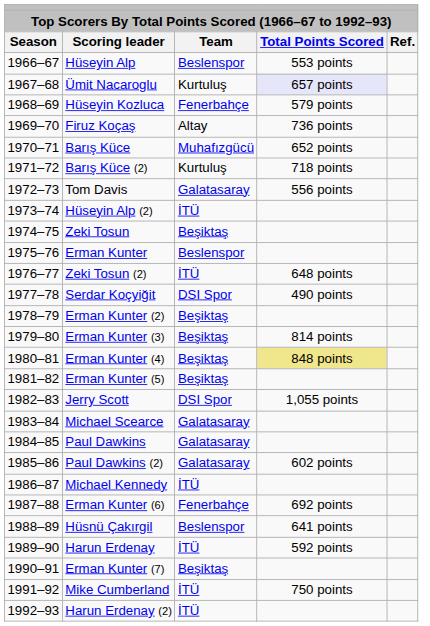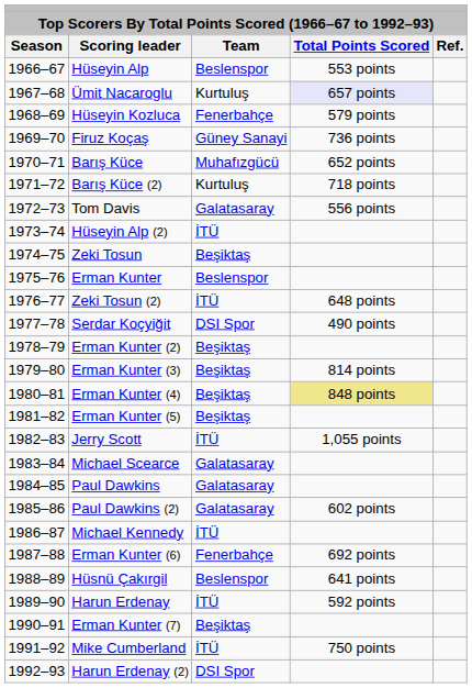 <table class="wikitable sortable">
 <tr>
 <th colspan="5" style="text-align:center;background-color:silver;"></th>
 </tr>
 <tr>
 <th colspan="5" style="text-align:center;background-color:silver;">Top Scorers By Total Points Scored (1966–67 to 1992–93)</th>
 </tr>
 <tr>
 <th>Season</th>
 <th>Scoring leader</th>
 <th>Team</th>
 <th><a href='#'>Total Points Scored</a></th>
 <th>Ref.</th>
 </tr>
 <tr>
 <td>1966–67</td>
 <td> <a href='#'>Hüseyin Alp</a></td>
 <td><a href='#'>Beslenspor</a></td>
 <td style="text-align:center;">553 points</td>
 <td></td>
 </tr>
 <tr>
 <td>1967–68</td>
 <td> <a href='#'>Ümit Nacaroglu</a></td>
 <td>Kurtuluş</td>
 <td style="background: lavender; text-align:center;">657 points</td>
 <td></td>
 </tr>
 <tr>
 <td>1968–69</td>
 <td> <a href='#'>Hüseyin Kozluca</a></td>
 <td><a href='#'>Fenerbahçe</a></td>
 <td style="text-align:center;">579 points</td>
 <td></td>
 </tr>
 <tr>
 <td>1969–70</td>
 <td> <a href='#'>Firuz Koçaş</a></td>
-<td>Altay</td>
+<td><a href='#'>Güney Sanayi</a></td>
 <td style="text-align:center;">736 points</td>
 <td></td>
 </tr>
 <tr>
 <td>1970–71</td>
 <td> <a href='#'>Barış Küce</a></td>
 <td><a href='#'>Muhafızgücü</a></td>
 <td style="text-align:center;">652 points</td>
 <td></td>
 </tr>
 <tr>
 <td>1971–72</td>
 <td> <a href='#'>Barış Küce</a> <small>(2)</small></td>
 <td>Kurtuluş</td>
 <td style="text-align:center;">718 points</td>
 <td></td>
 </tr>
 <tr>
 <td>1972–73</td>
 <td> Tom Davis</td>
 <td><a href='#'>Galatasaray</a></td>
 <td style="text-align:center;">556 points</td>
 <td></td>
 </tr>
 <tr>
 <td>1973–74</td>
 <td> <a href='#'>Hüseyin Alp</a> <small>(2)</small></td>
 <td><a href='#'>İTÜ</a></td>
 <td></td>
 <td></td>
 </tr>
 <tr>
 <td>1974–75</td>
 <td> <a href='#'>Zeki Tosun</a></td>
 <td><a href='#'>Beşiktaş</a></td>
 <td></td>
 <td></td>
 </tr>
 <tr>
 <td>1975–76</td>
 <td> <a href='#'>Erman Kunter</a></td>
 <td><a href='#'>Beslenspor</a></td>
 <td></td>
 <td></td>
 </tr>
 <tr>
 <td>1976–77</td>
 <td> <a href='#'>Zeki Tosun</a> <small>(2)</small></td>
 <td><a href='#'>İTÜ</a></td>
 <td style="text-align:center;">648 points</td>
 <td></td>
 </tr>
 <tr>
 <td>1977–78</td>
 <td> <a href='#'>Serdar Koçyiğit</a></td>
 <td><a href='#'>DSI Spor</a></td>
 <td style="text-align:center;">490 points</td>
 <td></td>
 </tr>
 <tr>
 <td>1978–79</td>
 <td> <a href='#'>Erman Kunter</a> <small>(2)</small></td>
 <td><a href='#'>Beşiktaş</a></td>
 <td></td>
 <td></td>
 </tr>
 <tr>
 <td>1979–80</td>
 <td> <a href='#'>Erman Kunter</a> <small>(3)</small></td>
 <td><a href='#'>Beşiktaş</a></td>
 <td style="text-align:center;">814 points</td>
 <td></td>
 </tr>
 <tr>
 <td>1980–81</td>
 <td> <a href='#'>Erman Kunter</a> <small>(4)</small></td>
 <td><a href='#'>Beşiktaş</a></td>
 <td style="background: khaki; text-align:center;">848 points</td>
 <td></td>
 </tr>
 <tr>
 <td>1981–82</td>
 <td> <a href='#'>Erman Kunter</a> <small>(5)</small></td>
 <td><a href='#'>Beşiktaş</a></td>
 <td></td>
 <td></td>
 </tr>
 <tr>
 <td>1982–83</td>
 <td> <a href='#'>Jerry Scott</a></td>
-<td><a href='#'>DSI Spor</a></td>
+<td><a href='#'>İTÜ</a></td>
 <td style="text-align:center;">1,055 points</td>
 <td></td>
 </tr>
 <tr>
 <td>1983–84</td>
 <td> <a href='#'>Michael Scearce</a></td>
 <td><a href='#'>Galatasaray</a></td>
 <td></td>
 <td></td>
 </tr>
 <tr>
 <td>1984–85</td>
 <td> <a href='#'>Paul Dawkins</a></td>
 <td><a href='#'>Galatasaray</a></td>
 <td></td>
 <td></td>
 </tr>
 <tr>
 <td>1985–86</td>
 <td> <a href='#'>Paul Dawkins</a> <small>(2)</small></td>
 <td><a href='#'>Galatasaray</a></td>
 <td style="text-align:center;">602 points</td>
 <td></td>
 </tr>
 <tr>
 <td>1986–87</td>
 <td> <a href='#'>Michael Kennedy</a></td>
 <td><a href='#'>İTÜ</a></td>
 <td></td>
 <td></td>
 </tr>
 <tr>
 <td>1987–88</td>
 <td> <a href='#'>Erman Kunter</a> <small>(6)</small></td>
 <td><a href='#'>Fenerbahçe</a></td>
 <td style="text-align:center;">692 points</td>
 <td></td>
 </tr>
 <tr>
 <td>1988–89</td>
 <td> <a href='#'>Hüsnü Çakırgil</a></td>
 <td><a href='#'>Beslenspor</a></td>
 <td style="text-align:center;">641 points</td>
 <td></td>
 </tr>
 <tr>
 <td>1989–90</td>
 <td> <a href='#'>Harun Erdenay</a></td>
 <td><a href='#'>İTÜ</a></td>
 <td style="text-align:center;">592 points</td>
 <td></td>
 </tr>
 <tr>
 <td>1990–91</td>
 <td> <a href='#'>Erman Kunter</a> <small>(7)</small></td>
 <td><a href='#'>Beşiktaş</a></td>
 <td></td>
 <td></td>
 </tr>
 <tr>
 <td>1991–92</td>
 <td> <a href='#'>Mike Cumberland</a></td>
 <td><a href='#'>İTÜ</a></td>
 <td style="text-align:center;">750 points</td>
 <td></td>
 </tr>
 <tr>
 <td>1992–93</td>
 <td> <a href='#'>Harun Erdenay</a> <small>(2)</small></td>
-<td><a href='#'>İTÜ</a></td>
+<td><a href='#'>DSI Spor</a></td>
 <td></td>
 <td></td>
 </tr>
 </table>
